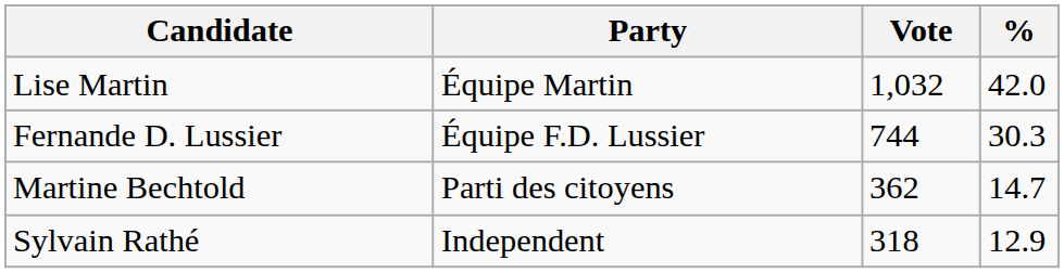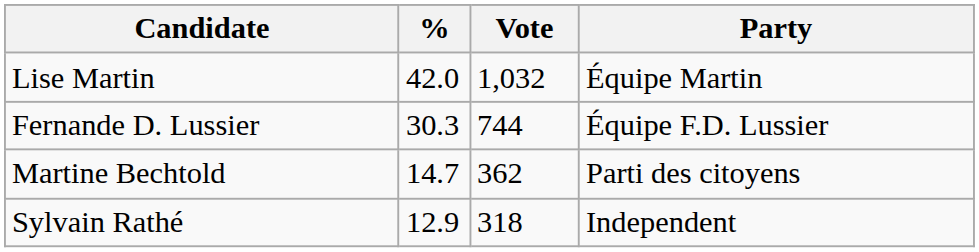 <table class="wikitable">
 <tr>
 <th bgcolor="#DDDDFF" width="200px">Candidate</th>
+<th bgcolor="#DDDDFF" width="30px">%</th>
+<th bgcolor="#DDDDFF" width="50px">Vote</th>
 <th bgcolor="#DDDDFF" width="200px">Party</th>
-<th bgcolor="#DDDDFF" width="50px">Vote</th>
-<th bgcolor="#DDDDFF" width="30px">%</th>
 </tr>
 <tr>
 <td>Lise Martin</td>
+<td>42.0</td>
+<td>1,032</td>
 <td>Équipe Martin</td>
-<td>1,032</td>
-<td>42.0</td>
 </tr>
 <tr>
 <td>Fernande D. Lussier</td>
+<td>30.3</td>
+<td>744</td>
 <td>Équipe F.D. Lussier</td>
-<td>744</td>
-<td>30.3</td>
 </tr>
 <tr>
 <td>Martine Bechtold</td>
+<td>14.7</td>
+<td>362</td>
 <td>Parti des citoyens</td>
-<td>362</td>
-<td>14.7</td>
 </tr>
 <tr>
 <td>Sylvain Rathé</td>
+<td>12.9</td>
+<td>318</td>
 <td>Independent</td>
-<td>318</td>
-<td>12.9</td>
 </tr>
 </table>
